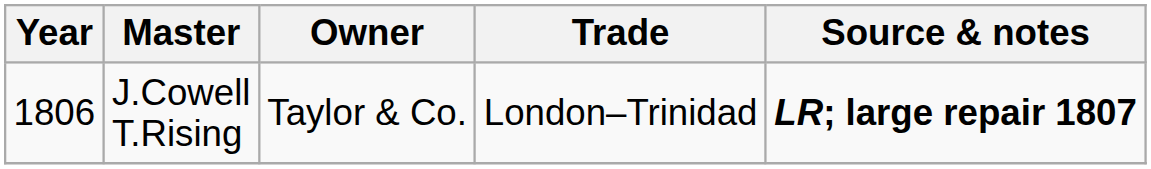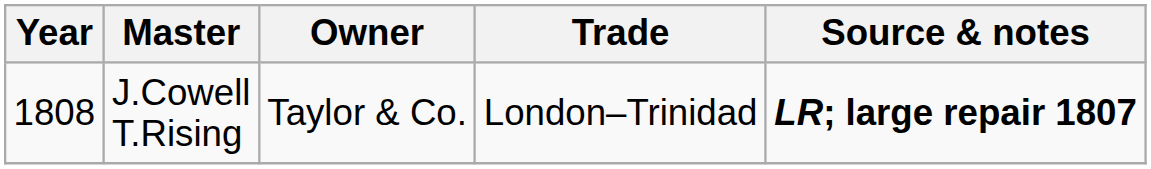 <table class=" wikitable">
 <tr>
 <th>Year</th>
 <th>Master</th>
 <th>Owner</th>
 <th>Trade</th>
 <th>Source & notes</th>
 </tr>
 <tr>
-<td>1806</td>
+<td>1808</td>
 <td>J.Cowell<br>T.Rising</td>
 <td>Taylor & Co.</td>
 <td>London–Trinidad</td>
 <td><strong><em>LR</em>; large repair 1807</strong></td>
 </tr>
 <tr>
 </tr>
 </table>
